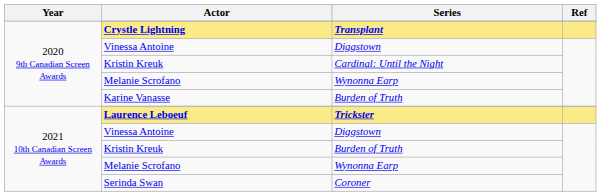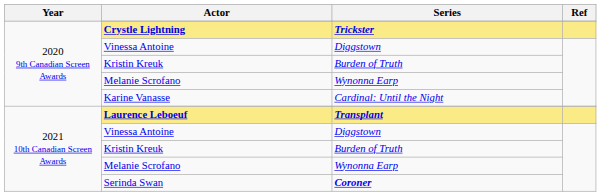 <table class="wikitable" style="width:100%;">
 <tr style="background:#bebebe;">
 <th style="width:8%;">Year</th>
 <th style="width:19%;">Actor</th>
 <th style="width:19%;">Series</th>
 <th style="width:2%;">Ref</th>
 </tr>
 <tr>
 <td rowspan="6" align="center">2020 <br> <small><a href='#'>9th Canadian Screen Awards</a></small></td>
 </tr>
 <tr style="background:#FAEB86;">
 <td><strong><a href='#'>Crystle Lightning</a></strong></td>
-<td><strong><em><a href='#'>Transplant</a></em></strong></td>
-<td></td>
-</tr>
-<tr>
-<td><a href='#'>Vinessa Antoine</a></td>
-<td><em><a href='#'>Diggstown</a></em></td>
-<td rowspan=4></td>
-</tr>
-<tr>
-<td><a href='#'>Kristin Kreuk</a></td>
-<td><em><a href='#'>Cardinal: Until the Night</a></em></td>
-</tr>
-<tr>
-<td><a href='#'>Melanie Scrofano</a></td>
-<td><em><a href='#'>Wynonna Earp</a></em></td>
-</tr>
-<tr>
-<td><a href='#'>Karine Vanasse</a></td>
-<td><em><a href='#'>Burden of Truth</a></em></td>
-</tr>
-<tr>
-<td rowspan="6" align="center">2021 <br> <small><a href='#'>10th Canadian Screen Awards</a></small></td>
-</tr>
-<tr style="background:#FAEB86;">
-<td><strong><a href='#'>Laurence Leboeuf</a></strong></td>
 <td><strong><em><a href='#'>Trickster</a></em></strong></td>
 <td></td>
 </tr>
 <tr>
 <td><a href='#'>Vinessa Antoine</a></td>
 <td><em><a href='#'>Diggstown</a></em></td>
 <td rowspan=4></td>
 </tr>
 <tr>
 <td><a href='#'>Kristin Kreuk</a></td>
 <td><em><a href='#'>Burden of Truth</a></em></td>
 </tr>
 <tr>
 <td><a href='#'>Melanie Scrofano</a></td>
 <td><em><a href='#'>Wynonna Earp</a></em></td>
 </tr>
 <tr>
+<td><a href='#'>Karine Vanasse</a></td>
+<td><em><a href='#'>Cardinal: Until the Night</a></em></td>
+</tr>
+<tr>
+<td rowspan="6" align="center">2021 <br> <small><a href='#'>10th Canadian Screen Awards</a></small></td>
+</tr>
+<tr style="background:#FAEB86;">
+<td><strong><a href='#'>Laurence Leboeuf</a></strong></td>
+<td><strong><em><a href='#'>Transplant</a></em></strong></td>
+<td></td>
+</tr>
+<tr>
+<td><a href='#'>Vinessa Antoine</a></td>
+<td><em><a href='#'>Diggstown</a></em></td>
+<td rowspan=4></td>
+</tr>
+<tr>
+<td><a href='#'>Kristin Kreuk</a></td>
+<td><em><a href='#'>Burden of Truth</a></em></td>
+</tr>
+<tr>
+<td><a href='#'>Melanie Scrofano</a></td>
+<td><em><a href='#'>Wynonna Earp</a></em></td>
+</tr>
+<tr>
 <td><a href='#'>Serinda Swan</a></td>
-<td><em><a href='#'>Coroner</a></em></td>
+<td><strong><em><a href='#'>Coroner</a></em></strong></td>
 </tr>
 </table>
